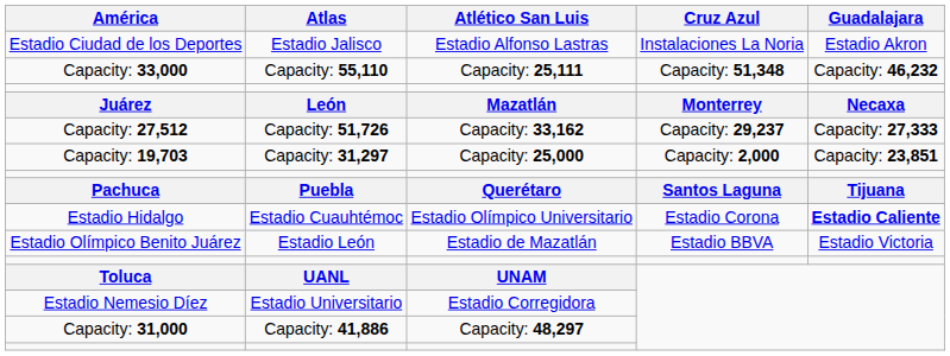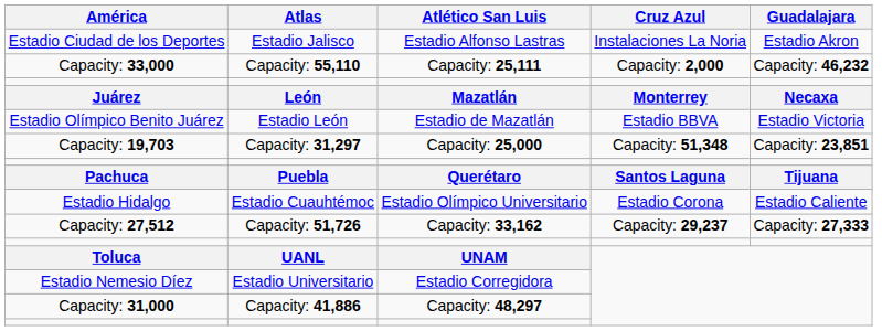 <table class="wikitable" style="text-align:center">
 <tr>
 <th><a href='#'>América</a></th>
 <th><a href='#'>Atlas</a></th>
 <th><a href='#'>Atlético San Luis</a></th>
 <th><a href='#'>Cruz Azul</a></th>
 <th><a href='#'>Guadalajara</a></th>
 </tr>
 <tr>
 <td><a href='#'>Estadio Ciudad de los Deportes</a></td>
 <td><a href='#'>Estadio Jalisco</a></td>
 <td><a href='#'>Estadio Alfonso Lastras</a></td>
 <td><a href='#'>Instalaciones La Noria</a></td>
 <td><a href='#'>Estadio Akron</a></td>
 </tr>
 <tr>
 <td>Capacity: <strong>33,000</strong></td>
 <td>Capacity: <strong>55,110</strong></td>
 <td>Capacity: <strong>25,111</strong></td>
-<td>Capacity: <strong>51,348</strong></td>
+<td>Capacity: <strong>2,000</strong></td>
 <td>Capacity: <strong>46,232</strong></td>
 </tr>
 <tr>
 <td></td>
 <td></td>
 <td></td>
 <td></td>
 <td></td>
 </tr>
 <tr>
 <th><a href='#'>Juárez</a></th>
 <th><a href='#'>León</a></th>
 <th><a href='#'>Mazatlán</a></th>
 <th><a href='#'>Monterrey</a></th>
 <th><a href='#'>Necaxa</a></th>
 </tr>
 <tr>
-<td>Capacity: <strong>27,512</strong></td>
-<td>Capacity: <strong>51,726</strong></td>
-<td>Capacity: <strong>33,162</strong></td>
-<td>Capacity: <strong>29,237</strong></td>
-<td>Capacity: <strong>27,333</strong></td>
+<td><a href='#'>Estadio Olímpico Benito Juárez</a></td>
+<td><a href='#'>Estadio León</a></td>
+<td><a href='#'>Estadio de Mazatlán</a></td>
+<td><a href='#'>Estadio BBVA</a></td>
+<td><a href='#'>Estadio Victoria</a></td>
 </tr>
 <tr>
 <td>Capacity: <strong>19,703</strong></td>
 <td>Capacity: <strong>31,297</strong></td>
 <td>Capacity: <strong>25,000</strong></td>
-<td>Capacity: <strong>2,000</strong></td>
+<td>Capacity: <strong>51,348</strong></td>
 <td>Capacity: <strong>23,851</strong></td>
 </tr>
 <tr>
 <td></td>
 <td></td>
 <td></td>
 <td></td>
 <td></td>
 </tr>
 <tr>
 <th><a href='#'>Pachuca</a></th>
 <th><a href='#'>Puebla</a></th>
 <th><a href='#'>Querétaro</a></th>
 <th><a href='#'>Santos Laguna</a></th>
 <th><a href='#'>Tijuana</a></th>
 </tr>
 <tr>
 <td><a href='#'>Estadio Hidalgo</a></td>
 <td><a href='#'>Estadio Cuauhtémoc</a></td>
 <td><a href='#'>Estadio Olímpico Universitario</a></td>
 <td><a href='#'>Estadio Corona</a></td>
-<td><strong><a href='#'>Estadio Caliente</a></strong></td>
+<td><a href='#'>Estadio Caliente</a></td>
 </tr>
 <tr>
-<td><a href='#'>Estadio Olímpico Benito Juárez</a></td>
-<td><a href='#'>Estadio León</a></td>
-<td><a href='#'>Estadio de Mazatlán</a></td>
-<td><a href='#'>Estadio BBVA</a></td>
-<td><a href='#'>Estadio Victoria</a></td>
+<td>Capacity: <strong>27,512</strong></td>
+<td>Capacity: <strong>51,726</strong></td>
+<td>Capacity: <strong>33,162</strong></td>
+<td>Capacity: <strong>29,237</strong></td>
+<td>Capacity: <strong>27,333</strong></td>
 </tr>
 <tr>
 <td></td>
 <td></td>
 <td></td>
 <td></td>
 <td></td>
 </tr>
 <tr>
 <th><a href='#'>Toluca</a></th>
 <th><a href='#'>UANL</a></th>
 <th><a href='#'>UNAM</a></th>
 </tr>
 <tr>
 <td><a href='#'>Estadio Nemesio Díez</a></td>
 <td><a href='#'>Estadio Universitario</a></td>
 <td><a href='#'>Estadio Corregidora</a></td>
 </tr>
 <tr>
 <td>Capacity: <strong>31,000</strong></td>
 <td>Capacity: <strong>41,886</strong></td>
 <td>Capacity: <strong>48,297</strong></td>
 </tr>
 <tr>
 <td></td>
 <td></td>
 <td></td>
 </tr>
 </table>
